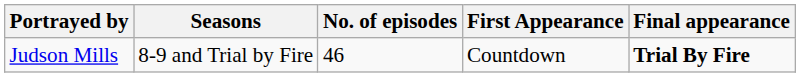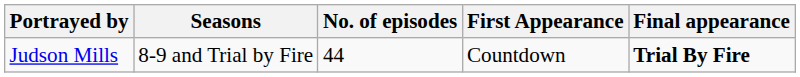 <table class="wikitable" style="text-align:justify;">
 <tr>
 <th>Portrayed by</th>
 <th>Seasons</th>
 <th>No. of episodes</th>
 <th>First Appearance</th>
 <th>Final appearance</th>
 </tr>
 <tr>
 <td><a href='#'>Judson Mills</a></td>
 <td>8-9 and Trial by Fire</td>
-<td>46</td>
+<td>44</td>
 <td>Countdown</td>
 <td><strong>Trial By Fire</strong></td>
 </tr>
 </table>
